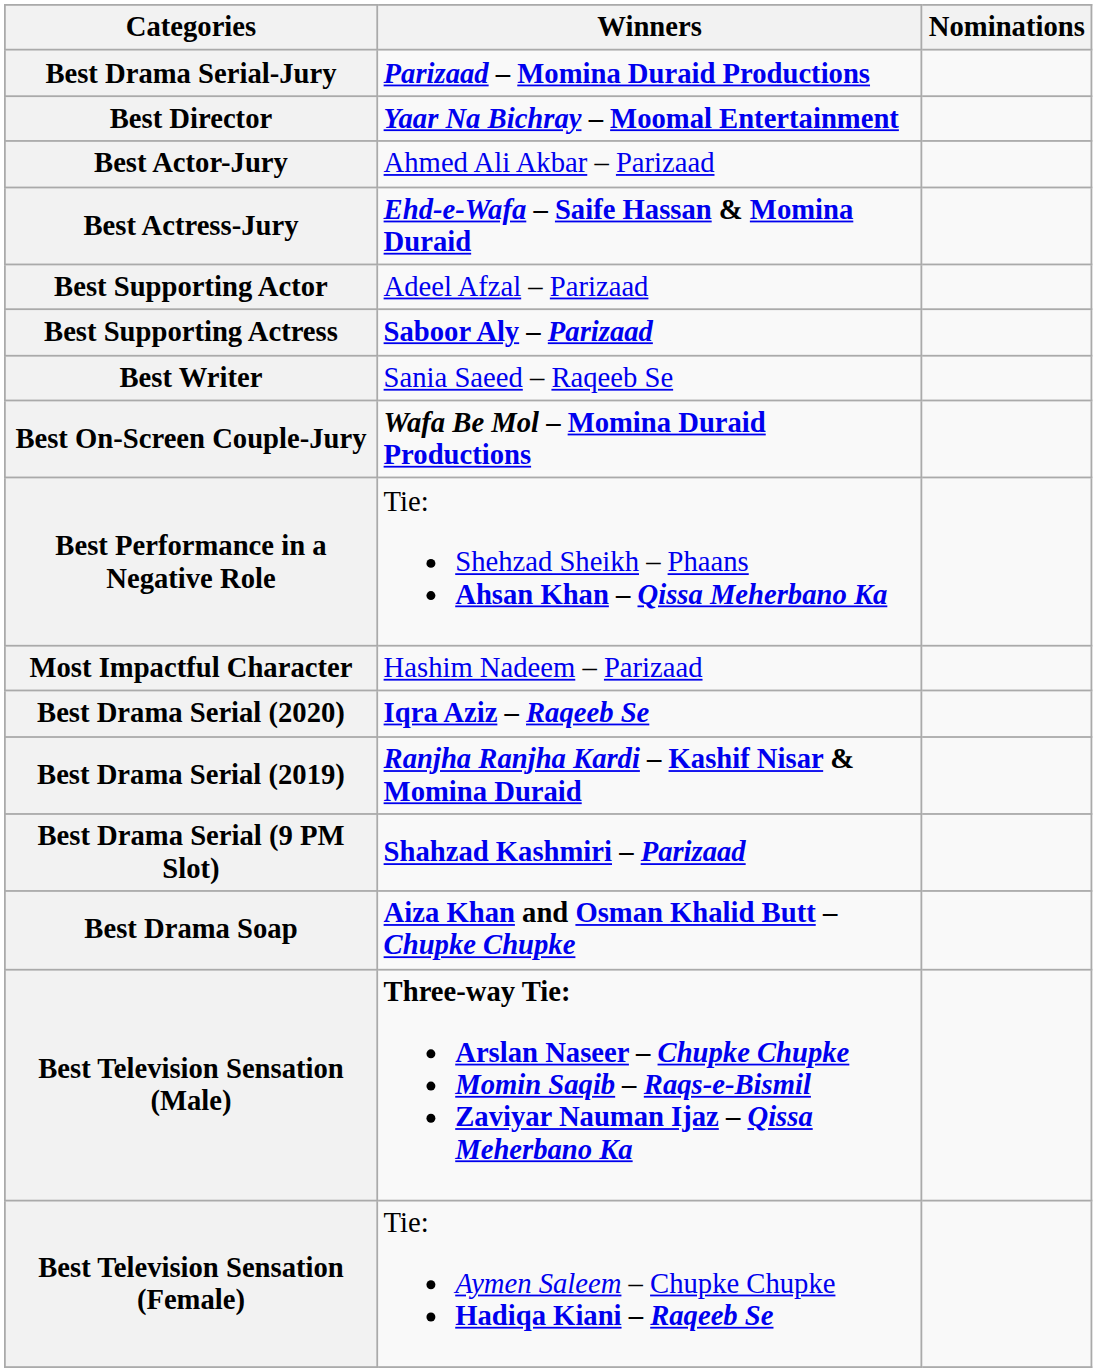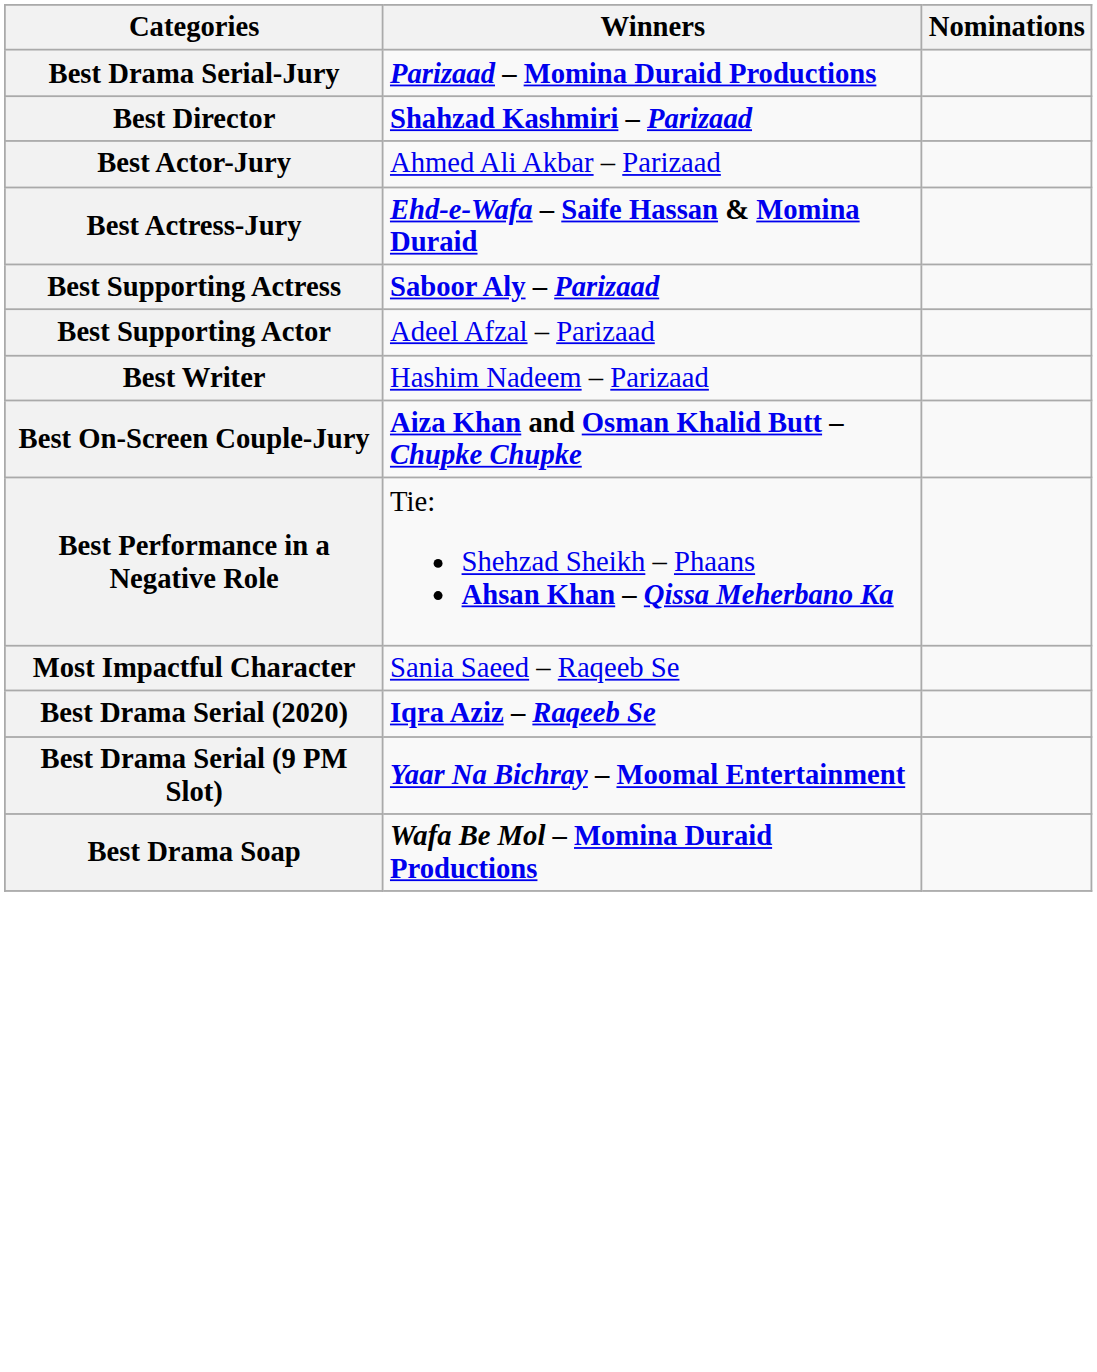 <table class="wikitable style">
 <tr>
 <th>Categories</th>
 <th>Winners</th>
 <th>Nominations</th>
 </tr>
 <tr>
 <th>Best Drama Serial-Jury</th>
 <td><strong><em><a href='#'>Parizaad</a></em></strong> <strong>–</strong> <strong><a href='#'>Momina Duraid Productions</a></strong></td>
 <td></td>
 </tr>
 <tr>
 <th>Best Director</th>
-<td><strong><em><a href='#'>Yaar Na Bichray</a></em></strong> <strong>– <a href='#'>Moomal Entertainment</a></strong></td>
+<td><strong><a href='#'>Shahzad Kashmiri</a> – <em><a href='#'>Parizaad</a><strong><em></td>
 <td></td>
 </tr>
 <tr>
 <th>Best Actor-Jury</th>
 <td></strong><a href='#'>Ahmed Ali Akbar</a> – </em><a href='#'>Parizaad</a></em></strong></td>
 <td></td>
 </tr>
 <tr>
 <th>Best Actress-Jury</th>
 <td><strong><em><a href='#'>Ehd-e-Wafa</a></em></strong> <strong>– <a href='#'>Saife Hassan</a> & <a href='#'>Momina Duraid</a></strong></td>
 <td></td>
 </tr>
 <tr>
+<th>Best Supporting Actress</th>
+<td><strong><a href='#'>Saboor Aly</a> – <em><a href='#'>Parizaad</a><strong><em></td>
+<td></td>
+</tr>
+<tr>
 <th>Best Supporting Actor</th>
 <td></strong><a href='#'>Adeel Afzal</a> – </em><a href='#'>Parizaad</a></em></strong></td>
 <td></td>
 </tr>
 <tr>
-<th>Best Supporting Actress</th>
-<td><strong><a href='#'>Saboor Aly</a> – <em><a href='#'>Parizaad</a><strong><em></td>
-<td></td>
-</tr>
-<tr>
 <th>Best Writer</th>
-<td></strong><a href='#'>Sania Saeed</a> – </em><a href='#'>Raqeeb Se</a></em></strong></td>
+<td></strong><a href='#'>Hashim Nadeem</a> – </em><a href='#'>Parizaad</a></em></strong></td>
 <td></td>
 </tr>
 <tr>
 <th>Best On-Screen Couple-Jury</th>
-<td><strong><em>Wafa Be Mol</em></strong> <strong>– <a href='#'>Momina Duraid Productions</a></strong></td>
+<td><strong><a href='#'>Aiza Khan</a> and <a href='#'>Osman Khalid Butt</a> – <em><a href='#'>Chupke Chupke</a><strong><em></td>
 <td></td>
 </tr>
 <tr>
 <th>Best Performance in a Negative Role</th>
 <td></strong>Tie:<strong><br><ul><li></strong><a href='#'>Shehzad Sheikh</a> – </em><a href='#'>Phaans</a></em></strong></li><li><strong><a href='#'>Ahsan Khan</a> – <em><a href='#'>Qissa Meherbano Ka</a><strong><em></li></ul></td>
 <td></td>
 </tr>
 <tr>
 <th>Most Impactful Character</th>
-<td></strong><a href='#'>Hashim Nadeem</a> – </em><a href='#'>Parizaad</a></em></strong></td>
+<td></strong><a href='#'>Sania Saeed</a> – </em><a href='#'>Raqeeb Se</a></em></strong></td>
 <td></td>
 </tr>
 <tr>
 <th>Best Drama Serial (2020)</th>
 <td><strong><a href='#'>Iqra Aziz</a> – <em><a href='#'>Raqeeb Se</a><strong><em></td>
 <td></td>
 </tr>
 <tr>
-<th>Best Drama Serial (2019)</th>
-<td><strong><em><a href='#'>Ranjha Ranjha Kardi</a></em></strong> <strong>– <a href='#'>Kashif Nisar</a> & <a href='#'>Momina Duraid</a></strong></td>
-<td></td>
-</tr>
-<tr>
 <th>Best Drama Serial (9 PM Slot)</th>
-<td><strong><a href='#'>Shahzad Kashmiri</a> – <em><a href='#'>Parizaad</a><strong><em></td>
+<td><strong><em><a href='#'>Yaar Na Bichray</a></em></strong> <strong>– <a href='#'>Moomal Entertainment</a></strong></td>
 <td></td>
 </tr>
 <tr>
 <th>Best Drama Soap</th>
-<td><strong><a href='#'>Aiza Khan</a> and <a href='#'>Osman Khalid Butt</a> – <em><a href='#'>Chupke Chupke</a><strong><em></td>
-<td></td>
-</tr>
-<tr>
-<th>Best Television Sensation (Male)</th>
-<td><strong>Three-way Tie:</strong><br><ul><li><strong><a href='#'>Arslan Naseer</a> – <em><a href='#'>Chupke Chupke</a><strong><em></li><li></strong><a href='#'>Momin Saqib</a> – </em><a href='#'>Raqs-e-Bismil</a></em></strong></li><li><strong><a href='#'>Zaviyar Nauman Ijaz</a> – <em><a href='#'>Qissa Meherbano Ka</a><strong><em></li></ul></td>
-<td></td>
-</tr>
-<tr>
-<th>Best Television Sensation (Female)</th>
-<td></em></strong>Tie:<strong><em><br><ul><li></strong><a href='#'>Aymen Saleem</a> – </em><a href='#'>Chupke Chupke</a></em></strong></li><li><strong><a href='#'>Hadiqa Kiani</a> – <em><a href='#'>Raqeeb Se</a><strong><em></li></ul></td>
+<td><strong><em>Wafa Be Mol</em></strong> <strong>– <a href='#'>Momina Duraid Productions</a></strong></td>
 <td></td>
 </tr>
 </table>
